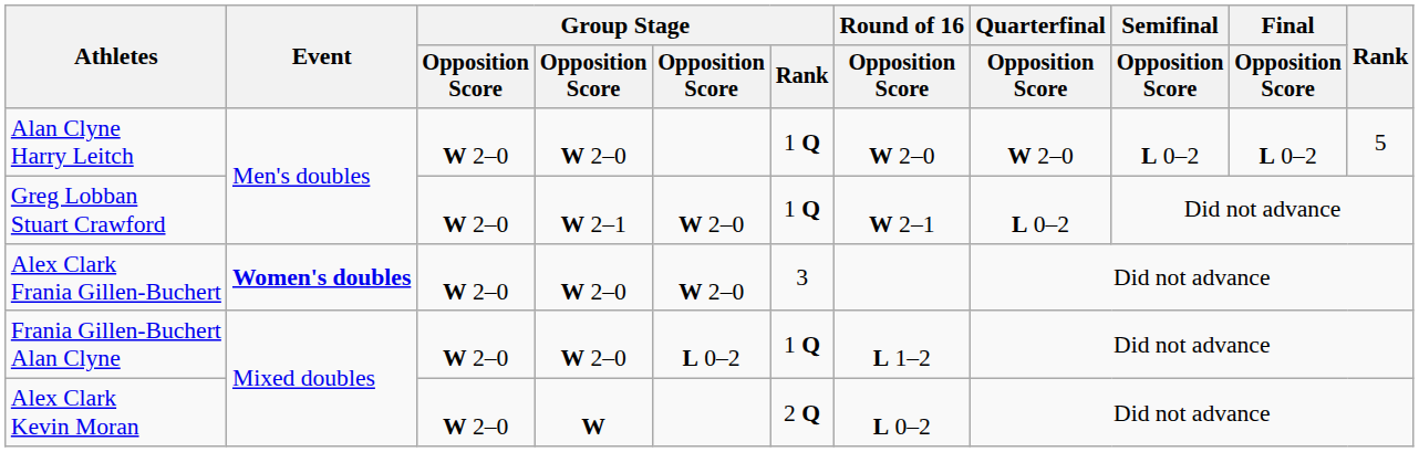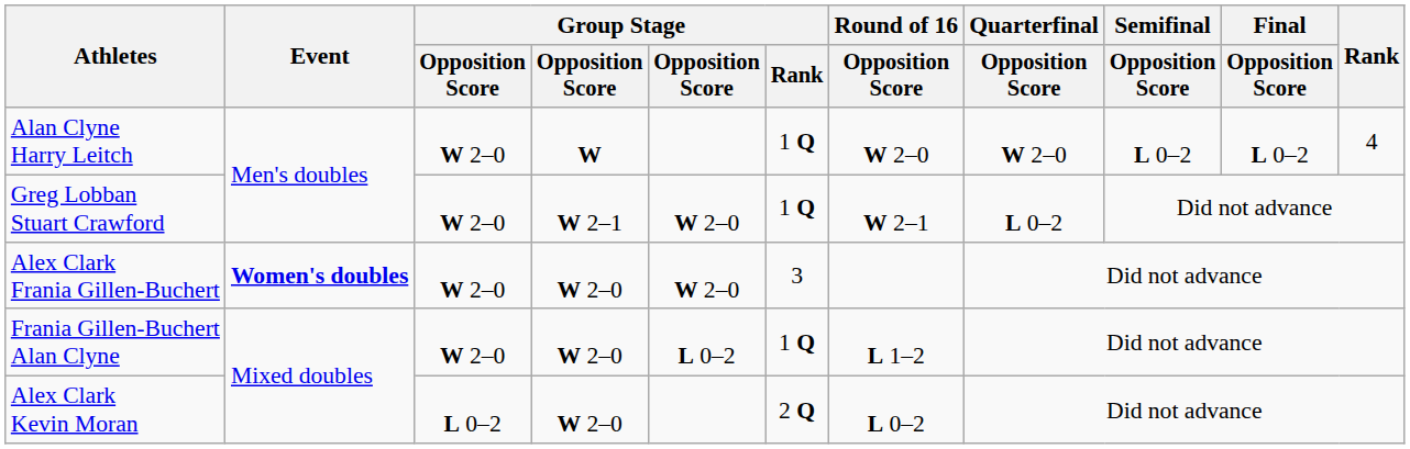 <table class="wikitable" style="font-size:90%">
 <tr>
 <th rowspan=2>Athletes</th>
 <th rowspan=2>Event</th>
 <th colspan=4>Group Stage</th>
 <th>Round of 16</th>
 <th>Quarterfinal</th>
 <th>Semifinal</th>
 <th>Final</th>
 <th rowspan=2>Rank</th>
 </tr>
 <tr style="font-size:95%">
 <th>Opposition<br>Score</th>
 <th>Opposition<br>Score</th>
 <th>Opposition<br>Score</th>
 <th>Rank</th>
 <th>Opposition<br>Score</th>
 <th>Opposition<br>Score</th>
 <th>Opposition<br>Score</th>
 <th>Opposition<br>Score</th>
 </tr>
 <tr align=center>
 <td align=left><a href='#'>Alan Clyne</a><br><a href='#'>Harry Leitch</a></td>
 <td align=left rowspan="2"><a href='#'>Men's doubles</a></td>
 <td><br><strong>W</strong> 2–0</td>
-<td><br><strong>W</strong> 2–0</td>
+<td><br><strong>W</strong> </td>
 <td></td>
 <td>1 <strong>Q</strong></td>
 <td><br><strong>W</strong> 2–0</td>
 <td><br><strong>W</strong> 2–0</td>
 <td><br><strong>L</strong> 0–2</td>
 <td><br><strong>L</strong> 0–2</td>
-<td>5</td>
+<td>4</td>
 </tr>
 <tr align=center>
 <td align=left><a href='#'>Greg Lobban</a><br><a href='#'>Stuart Crawford</a></td>
 <td><br><strong>W</strong> 2–0</td>
 <td><br><strong>W</strong> 2–1</td>
 <td><br><strong>W</strong> 2–0</td>
 <td>1 <strong>Q</strong></td>
 <td><br><strong>W</strong> 2–1</td>
 <td><br><strong>L</strong> 0–2</td>
 <td colspan=3>Did not advance</td>
 </tr>
 <tr align=center>
 <td align=left><a href='#'>Alex Clark</a><br><a href='#'>Frania Gillen-Buchert</a></td>
 <td align=left><strong><a href='#'>Women's doubles</a></strong></td>
 <td><br><strong>W</strong> 2–0</td>
 <td><br><strong>W</strong> 2–0</td>
 <td><br><strong>W</strong> 2–0</td>
 <td>3</td>
 <td></td>
 <td colspan=4>Did not advance</td>
 </tr>
 <tr align=center>
 <td align=left><a href='#'>Frania Gillen-Buchert</a><br><a href='#'>Alan Clyne</a></td>
 <td align=left rowspan="2"><a href='#'>Mixed doubles</a></td>
 <td><br><strong>W</strong> 2–0</td>
 <td><br><strong>W</strong> 2–0</td>
 <td><br><strong>L</strong> 0–2</td>
 <td>1 <strong>Q</strong></td>
 <td><br><strong>L</strong> 1–2</td>
 <td colspan=4>Did not advance</td>
 </tr>
 <tr align=center>
 <td align=left><a href='#'>Alex Clark</a><br><a href='#'>Kevin Moran</a></td>
+<td><br><strong>L</strong> 0–2</td>
 <td><br><strong>W</strong> 2–0</td>
-<td><br><strong>W</strong> </td>
 <td></td>
 <td>2 <strong>Q</strong></td>
 <td><br><strong>L</strong> 0–2</td>
 <td colspan=4>Did not advance</td>
 </tr>
 </table>
